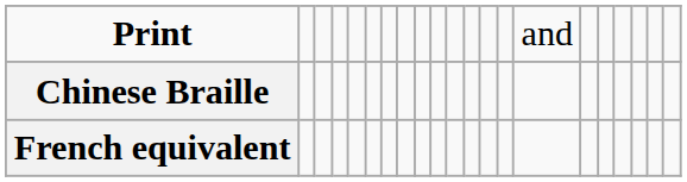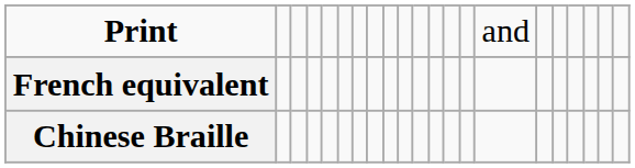 <table class="wikitable nowrap">
 <tr align=center>
 <td style="font-weight: bold;">Print</td>
 <td></td>
 <td></td>
 <td></td>
 <td></td>
 <td></td>
 <td></td>
 <td></td>
 <td></td>
 <td></td>
 <td></td>
 <td></td>
 <td></td>
 <td></td>
 <td> and </td>
+<td></td>
+<td></td>
+<td></td>
+<td></td>
+<td></td>
+<td></td>
+</tr>
+<tr align=center>
+<th>French equivalent</th>
+<td></td>
+<td></td>
+<td></td>
+<td></td>
+<td></td>
+<td></td>
+<td></td>
+<td></td>
+<td></td>
+<td></td>
+<td></td>
+<td></td>
+<td></td>
+<td></td>
 <td></td>
 <td></td>
 <td></td>
 <td></td>
 <td></td>
 <td></td>
 </tr>
 <tr align=center>
 <th>Chinese Braille</th>
 <td></td>
 <td></td>
 <td></td>
 <td></td>
 <td></td>
 <td></td>
 <td></td>
 <td></td>
 <td></td>
 <td></td>
 <td></td>
 <td></td>
 <td></td>
 <td></td>
 <td></td>
 <td></td>
 <td></td>
 <td></td>
 <td></td>
 <td></td>
 </tr>
-<tr align=center>
-<th>French equivalent</th>
-<td></td>
-<td></td>
-<td></td>
-<td></td>
-<td></td>
-<td></td>
-<td></td>
-<td></td>
-<td></td>
-<td></td>
-<td></td>
-<td></td>
-<td></td>
-<td></td>
-<td></td>
-<td></td>
-<td></td>
-<td></td>
-<td></td>
-<td></td>
-</tr>
 </table>
